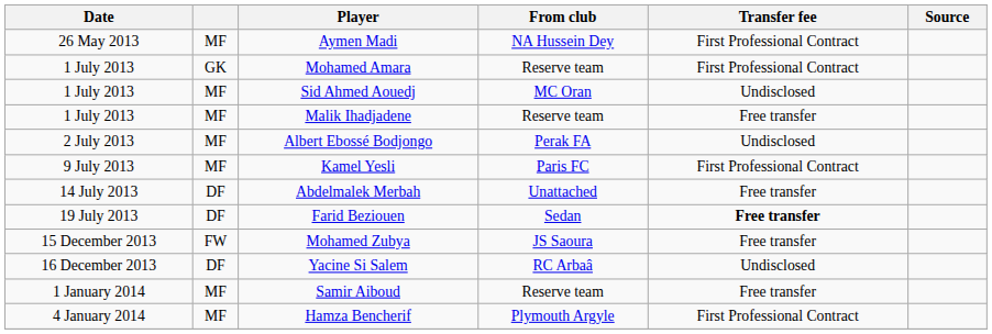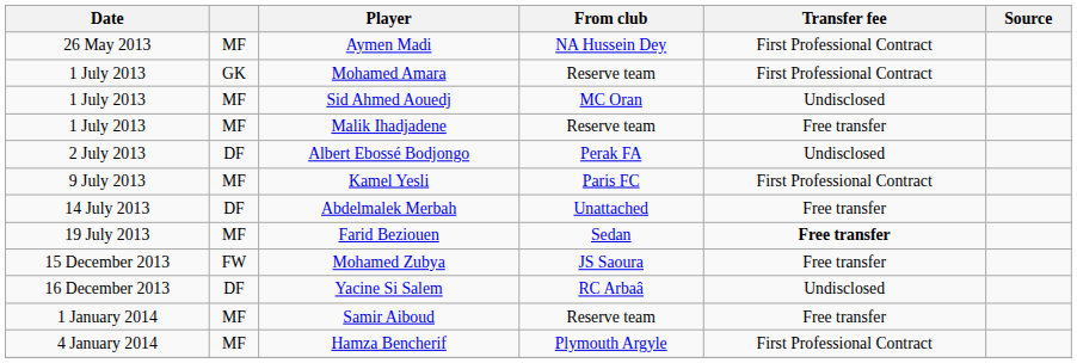 <table class="wikitable sortable" style="width:70%; text-align:center; font-size:85%; text-align:centre;">
 <tr>
 <th>Date</th>
 <th></th>
 <th>Player</th>
 <th>From club</th>
 <th>Transfer fee</th>
 <th>Source</th>
 </tr>
 <tr>
 <td>26 May 2013</td>
 <td>MF</td>
 <td> <a href='#'>Aymen Madi</a></td>
 <td><a href='#'>NA Hussein Dey</a></td>
 <td>First Professional Contract</td>
 <td></td>
 </tr>
 <tr>
 <td>1 July 2013</td>
 <td>GK</td>
 <td> <a href='#'>Mohamed Amara</a></td>
 <td>Reserve team</td>
 <td>First Professional Contract</td>
 <td></td>
 </tr>
 <tr>
 <td>1 July 2013</td>
 <td>MF</td>
 <td> <a href='#'>Sid Ahmed Aouedj</a></td>
 <td><a href='#'>MC Oran</a></td>
 <td>Undisclosed</td>
 <td></td>
 </tr>
 <tr>
 <td>1 July 2013</td>
 <td>MF</td>
 <td> <a href='#'>Malik Ihadjadene</a></td>
 <td>Reserve team</td>
 <td>Free transfer</td>
 <td></td>
 </tr>
 <tr>
 <td>2 July 2013</td>
-<td>MF</td>
+<td>DF</td>
 <td> <a href='#'>Albert Ebossé Bodjongo</a></td>
 <td> <a href='#'>Perak FA</a></td>
 <td>Undisclosed</td>
 <td></td>
 </tr>
 <tr>
 <td>9 July 2013</td>
 <td>MF</td>
 <td> <a href='#'>Kamel Yesli</a></td>
 <td> <a href='#'>Paris FC</a></td>
 <td>First Professional Contract</td>
 <td></td>
 </tr>
 <tr>
 <td>14 July 2013</td>
 <td>DF</td>
 <td> <a href='#'>Abdelmalek Merbah</a></td>
 <td><a href='#'>Unattached</a></td>
 <td>Free transfer</td>
 <td></td>
 </tr>
 <tr>
 <td>19 July 2013</td>
-<td>DF</td>
+<td>MF</td>
 <td> <a href='#'>Farid Beziouen</a></td>
 <td> <a href='#'>Sedan</a></td>
 <td><strong>Free transfer</strong></td>
 <td></td>
 </tr>
 <tr>
 <td>15 December 2013</td>
 <td>FW</td>
 <td> <a href='#'>Mohamed Zubya</a></td>
 <td><a href='#'>JS Saoura</a></td>
 <td>Free transfer</td>
 <td></td>
 </tr>
 <tr>
 <td>16 December 2013</td>
 <td>DF</td>
 <td> <a href='#'>Yacine Si Salem</a></td>
 <td><a href='#'>RC Arbaâ</a></td>
 <td>Undisclosed</td>
 <td></td>
 </tr>
 <tr>
 <td>1 January 2014</td>
 <td>MF</td>
 <td> <a href='#'>Samir Aiboud</a></td>
 <td>Reserve team</td>
 <td>Free transfer</td>
 <td></td>
 </tr>
 <tr>
 <td>4 January 2014</td>
 <td>MF</td>
 <td> <a href='#'>Hamza Bencherif</a></td>
 <td> <a href='#'>Plymouth Argyle</a></td>
 <td>First Professional Contract</td>
 <td></td>
 </tr>
 <tr>
 </tr>
 </table>
